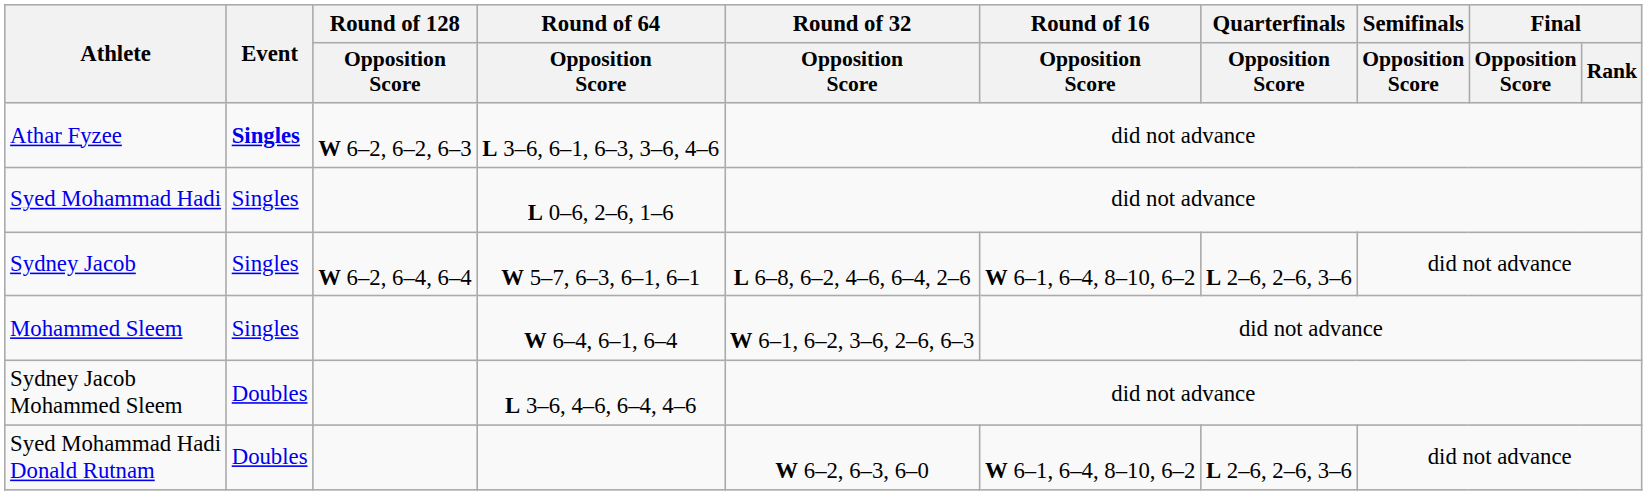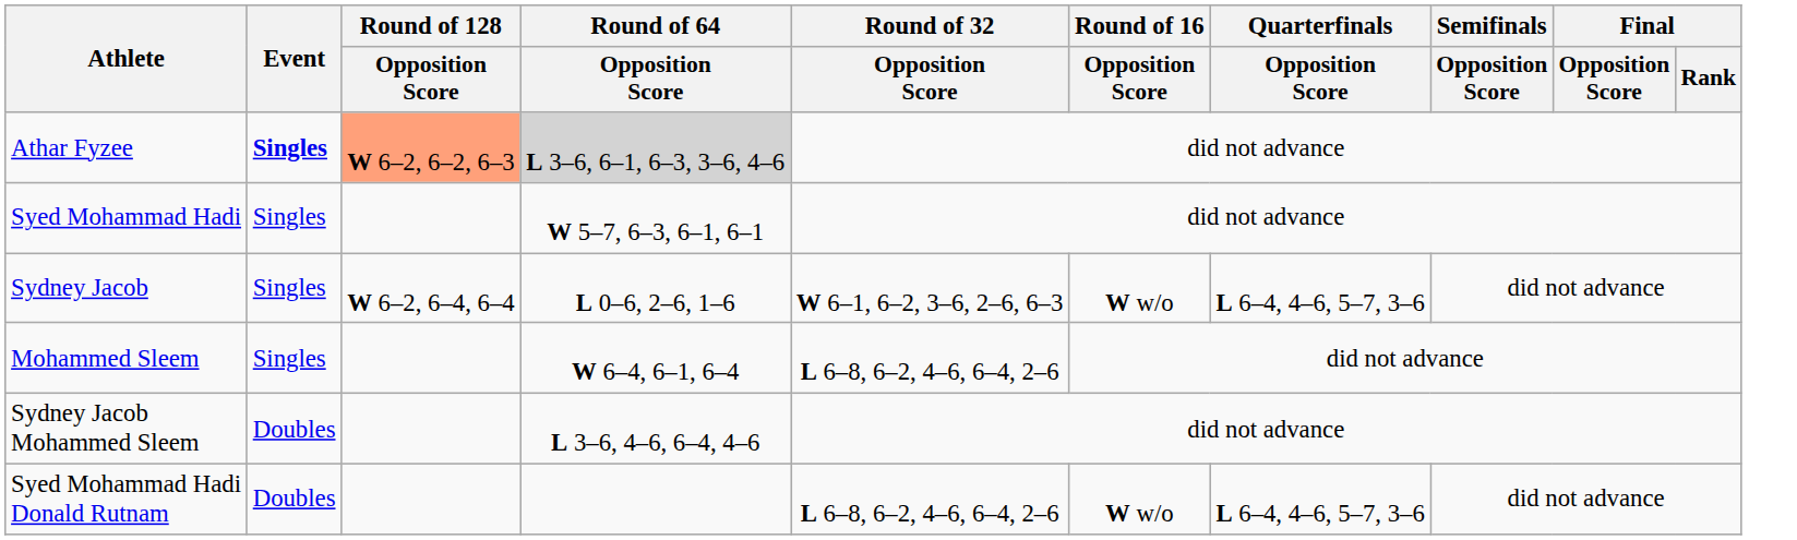 <table class=wikitable style="font-size:90%">
 <tr>
 <th rowspan=2>Athlete</th>
 <th rowspan=2>Event</th>
 <th>Round of 128</th>
 <th>Round of 64</th>
 <th>Round of 32</th>
 <th>Round of 16</th>
 <th>Quarterfinals</th>
 <th>Semifinals</th>
 <th colspan=2>Final</th>
 </tr>
 <tr style="font-size:95%">
 <th>Opposition<br>Score</th>
 <th>Opposition<br>Score</th>
 <th>Opposition<br>Score</th>
 <th>Opposition<br>Score</th>
 <th>Opposition<br>Score</th>
 <th>Opposition<br>Score</th>
 <th>Opposition<br>Score</th>
 <th>Rank</th>
 </tr>
 <tr align=center>
 <td align=left><a href='#'>Athar Fyzee</a></td>
 <td align=left><strong><a href='#'>Singles</a></strong></td>
-<td><br> <strong>W</strong> 6–2, 6–2, 6–3</td>
-<td><br> <strong>L</strong> 3–6, 6–1, 6–3, 3–6, 4–6</td>
+<td style="background: lightsalmon;"><br> <strong>W</strong> 6–2, 6–2, 6–3</td>
+<td style="background: lightgrey;"><br> <strong>L</strong> 3–6, 6–1, 6–3, 3–6, 4–6</td>
 <td colspan=6>did not advance</td>
 </tr>
 <tr align=center>
 <td align=left><a href='#'>Syed Mohammad Hadi</a></td>
 <td align=left><a href='#'>Singles</a></td>
 <td></td>
-<td><br> <strong>L</strong> 0–6, 2–6, 1–6</td>
+<td><br> <strong>W</strong> 5–7, 6–3, 6–1, 6–1</td>
 <td colspan=6>did not advance</td>
 </tr>
 <tr align=center>
 <td align=left><a href='#'>Sydney Jacob</a></td>
 <td align=left><a href='#'>Singles</a></td>
 <td><br> <strong>W</strong> 6–2, 6–4, 6–4</td>
-<td><br> <strong>W</strong> 5–7, 6–3, 6–1, 6–1</td>
-<td><br> <strong>L</strong> 6–8, 6–2, 4–6, 6–4, 2–6</td>
-<td><br> <strong>W</strong> 6–1, 6–4, 8–10, 6–2</td>
-<td> <br> <strong>L</strong> 2–6, 2–6, 3–6</td>
+<td><br> <strong>L</strong> 0–6, 2–6, 1–6</td>
+<td><br> <strong>W</strong> 6–1, 6–2, 3–6, 2–6, 6–3</td>
+<td> <br> <strong>W</strong> w/o</td>
+<td><br> <strong>L</strong> 6–4, 4–6, 5–7, 3–6</td>
 <td colspan=3>did not advance</td>
 </tr>
 <tr align=center>
 <td align=left><a href='#'>Mohammed Sleem</a></td>
 <td align=left><a href='#'>Singles</a></td>
 <td></td>
 <td><br> <strong>W</strong> 6–4, 6–1, 6–4</td>
-<td><br> <strong>W</strong> 6–1, 6–2, 3–6, 2–6, 6–3</td>
+<td><br> <strong>L</strong> 6–8, 6–2, 4–6, 6–4, 2–6</td>
 <td colspan=5>did not advance</td>
 </tr>
 <tr align=center>
 <td align=left>Sydney Jacob <br> Mohammed Sleem</td>
 <td align=left><a href='#'>Doubles</a></td>
 <td></td>
 <td> <br> <strong>L</strong> 3–6, 4–6, 6–4, 4–6</td>
 <td colspan=6>did not advance</td>
 </tr>
 <tr align=center>
 <td align=left>Syed Mohammad Hadi <br> <a href='#'>Donald Rutnam</a></td>
 <td align=left><a href='#'>Doubles</a></td>
 <td></td>
 <td></td>
-<td> <br> <strong>W</strong> 6–2, 6–3, 6–0</td>
-<td><br> <strong>W</strong> 6–1, 6–4, 8–10, 6–2</td>
-<td> <br> <strong>L</strong> 2–6, 2–6, 3–6</td>
+<td><br> <strong>L</strong> 6–8, 6–2, 4–6, 6–4, 2–6</td>
+<td> <br> <strong>W</strong> w/o</td>
+<td><br> <strong>L</strong> 6–4, 4–6, 5–7, 3–6</td>
 <td colspan=3>did not advance</td>
 </tr>
 </table>
